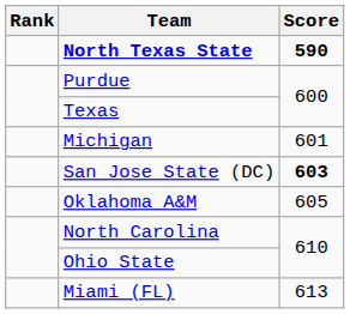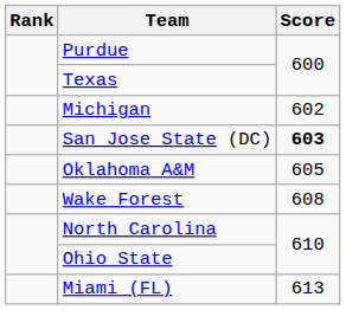 <table class="wikitable sortable" style="text-align:center">
 <tr>
 <th dat-sort-type=number>Rank</th>
 <th>Team</th>
 <th>Score</th>
-</tr>
-<tr>
-<td></td>
-<td align=left><strong><a href='#'>North Texas State</a></strong></td>
-<td><strong>590</strong></td>
 </tr>
 <tr>
 <td rowspan=2></td>
 <td align=left><a href='#'>Purdue</a></td>
 <td rowspan=2>600</td>
 </tr>
 <tr>
 <td align=left><a href='#'>Texas</a></td>
 </tr>
 <tr>
 <td></td>
 <td align=left><a href='#'>Michigan</a></td>
-<td>601</td>
+<td>602</td>
 </tr>
 <tr>
 <td></td>
 <td align=left><a href='#'>San Jose State</a> (DC)</td>
 <td><strong>603</strong></td>
 </tr>
 <tr>
 <td></td>
 <td align=left><a href='#'>Oklahoma A&M</a></td>
 <td>605</td>
+</tr>
+<tr>
+<td></td>
+<td align=left><a href='#'>Wake Forest</a></td>
+<td>608</td>
 </tr>
 <tr>
 <td rowspan=2></td>
 <td align=left><a href='#'>North Carolina</a></td>
 <td rowspan=2>610</td>
 </tr>
 <tr>
 <td align=left><a href='#'>Ohio State</a></td>
 </tr>
 <tr>
 <td></td>
 <td align=left><a href='#'>Miami (FL)</a></td>
 <td>613</td>
 </tr>
 </table>
